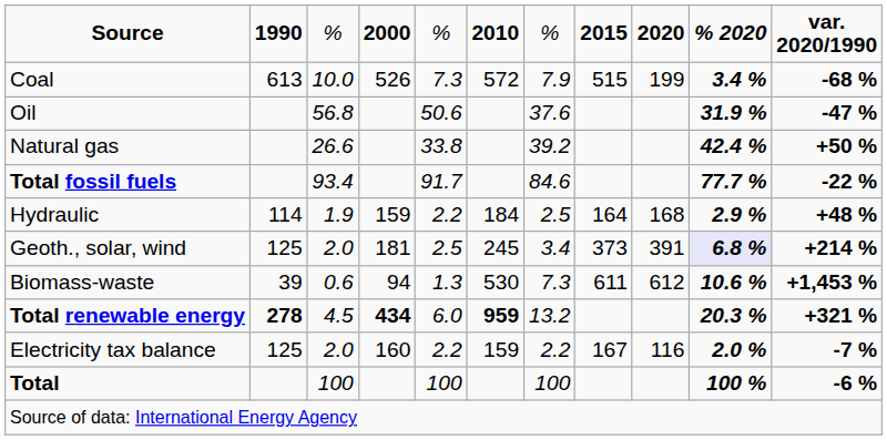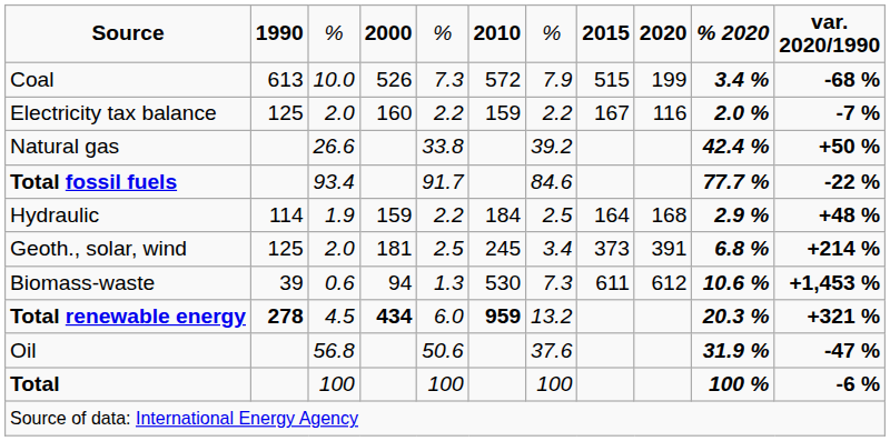 <table class="wikitable">
 <tr align="center">
 <td><strong>Source</strong></td>
 <td><strong>1990</strong></td>
 <td><em>%</em></td>
 <td><strong>2000</strong></td>
 <td><em>%</em></td>
 <td><strong>2010</strong></td>
 <td><em>%</em></td>
 <td><strong>2015</strong></td>
 <td><strong>2020</strong></td>
 <td><strong><em>% 2020</em></strong></td>
 <td><strong>var.<br>2020/1990</strong></td>
 </tr>
 <tr align="right">
 <td align="left">Coal</td>
 <td>613</td>
 <td><em>10.0</em></td>
 <td>526</td>
 <td><em>7.3</em></td>
 <td>572</td>
 <td><em>7.9</em></td>
 <td>515</td>
 <td>199</td>
 <td><strong><em>3.4 %</em></strong></td>
 <td><strong>-68 %</strong></td>
 </tr>
 <tr align="right">
-<td align="left">Oil</td>
-<td></td>
-<td><em>56.8</em></td>
-<td></td>
-<td><em>50.6</em></td>
-<td></td>
-<td><em>37.6</em></td>
-<td></td>
-<td></td>
-<td><strong><em>31.9 %</em></strong></td>
-<td><strong>-47 %</strong></td>
+<td align="left">Electricity tax balance</td>
+<td>125</td>
+<td><em>2.0</em></td>
+<td>160</td>
+<td><em>2.2</em></td>
+<td>159</td>
+<td><em>2.2</em></td>
+<td>167</td>
+<td>116</td>
+<td><strong><em>2.0 %</em></strong></td>
+<td><strong>-7 %</strong></td>
 </tr>
 <tr align="right">
 <td align="left">Natural gas</td>
 <td></td>
 <td><em>26.6</em></td>
 <td></td>
 <td><em>33.8</em></td>
 <td></td>
 <td><em>39.2</em></td>
 <td></td>
 <td></td>
 <td><strong><em>42.4 %</em></strong></td>
 <td><strong>+50 %</strong></td>
 </tr>
 <tr align="right">
 <td align="left"><strong>Total <a href='#'>fossil fuels</a></strong></td>
 <td><strong></strong></td>
 <td><em>93.4</em></td>
 <td><strong></strong></td>
 <td><em>91.7</em></td>
 <td><strong></strong></td>
 <td><em>84.6</em></td>
 <td><strong></strong></td>
 <td><strong></strong></td>
 <td><strong><em>77.7 %</em></strong></td>
 <td><strong>-22 %</strong></td>
 </tr>
 <tr align="right">
 <td align="left">Hydraulic</td>
 <td>114</td>
 <td><em>1.9</em></td>
 <td>159</td>
 <td><em>2.2</em></td>
 <td>184</td>
 <td><em>2.5</em></td>
 <td>164</td>
 <td>168</td>
 <td><strong><em>2.9 %</em></strong></td>
 <td><strong>+48 %</strong></td>
 </tr>
 <tr align="right">
 <td align="left">Geoth., solar, wind</td>
 <td>125</td>
 <td><em>2.0</em></td>
 <td>181</td>
 <td><em>2.5</em></td>
 <td>245</td>
 <td><em>3.4</em></td>
 <td>373</td>
 <td>391</td>
-<td style="background: lavender;"><strong><em>6.8 %</em></strong></td>
+<td><strong><em>6.8 %</em></strong></td>
 <td><strong>+214 %</strong></td>
 </tr>
 <tr align="right">
 <td align="left">Biomass-waste</td>
 <td>39</td>
 <td><em>0.6</em></td>
 <td>94</td>
 <td><em>1.3</em></td>
 <td>530</td>
 <td><em>7.3</em></td>
 <td>611</td>
 <td>612</td>
 <td><strong><em>10.6 %</em></strong></td>
 <td><strong>+1,453 %</strong></td>
 </tr>
 <tr align="right">
 <td align="left"><strong>Total <a href='#'>renewable energy</a></strong></td>
 <td><strong>278</strong></td>
 <td><em>4.5</em></td>
 <td><strong>434</strong></td>
 <td><em>6.0</em></td>
 <td><strong>959</strong></td>
 <td><em>13.2</em></td>
 <td><strong></strong></td>
 <td><strong></strong></td>
 <td><strong><em>20.3 %</em></strong></td>
 <td><strong>+321 %</strong></td>
 </tr>
 <tr align="right">
-<td align="left">Electricity tax balance</td>
-<td>125</td>
-<td><em>2.0</em></td>
-<td>160</td>
-<td><em>2.2</em></td>
-<td>159</td>
-<td><em>2.2</em></td>
-<td>167</td>
-<td>116</td>
-<td><strong><em>2.0 %</em></strong></td>
-<td><strong>-7 %</strong></td>
+<td align="left">Oil</td>
+<td></td>
+<td><em>56.8</em></td>
+<td></td>
+<td><em>50.6</em></td>
+<td></td>
+<td><em>37.6</em></td>
+<td></td>
+<td></td>
+<td><strong><em>31.9 %</em></strong></td>
+<td><strong>-47 %</strong></td>
 </tr>
 <tr align="right">
 <td align="left"><strong>Total</strong></td>
 <td><strong></strong></td>
 <td><em>100</em></td>
 <td><strong></strong></td>
 <td><em>100</em></td>
 <td><strong></strong></td>
 <td><em>100</em></td>
 <td><strong></strong></td>
 <td><strong></strong></td>
 <td><strong><em>100 %</em></strong></td>
 <td><strong>-6 %</strong></td>
 </tr>
 <tr>
 <td colspan="11"><small>Source of data: <a href='#'>International Energy Agency</a></small></td>
 </tr>
 </table>
